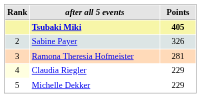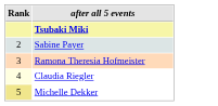 <table cellspacing="1" cellpadding="3" style="border:1px solid #AAAAAA;font-size:86%">
 <tr style="background-color: #E4E4E4;">
 <th style="border-bottom:1px solid #AAAAAA; width: 10px;">Rank</th>
 <th style="border-bottom:1px solid #AAAAAA; width: 200px;"><em>after all 5 events</em></th>
-<th style="border-bottom:1px solid #AAAAAA; width: 50px;">Points</th>
 </tr>
 <tr style="background:#f7f6a8;">
 <td align=center></td>
 <td><strong> <a href='#'>Tsubaki Miki</a></strong></td>
-<td align=center><strong>405</strong></td>
 </tr>
 <tr style="background:#dce5e5;">
 <td align=center>2</td>
 <td> <a href='#'>Sabine Payer</a></td>
-<td align=center>326</td>
 </tr>
 <tr style="background:#ffdab9;">
 <td align=center>3</td>
 <td> <a href='#'>Ramona Theresia Hofmeister</a></td>
-<td align=center>281</td>
 </tr>
 <tr>
 <td align=center style="background: lightyellow;">4</td>
 <td> <a href='#'>Claudia Riegler</a></td>
-<td align=center>229</td>
 </tr>
 <tr>
-<td align=center>5</td>
+<td align=center style="background: khaki;">5</td>
 <td> <a href='#'>Michelle Dekker</a></td>
-<td align=center>229</td>
 </tr>
 </table>
